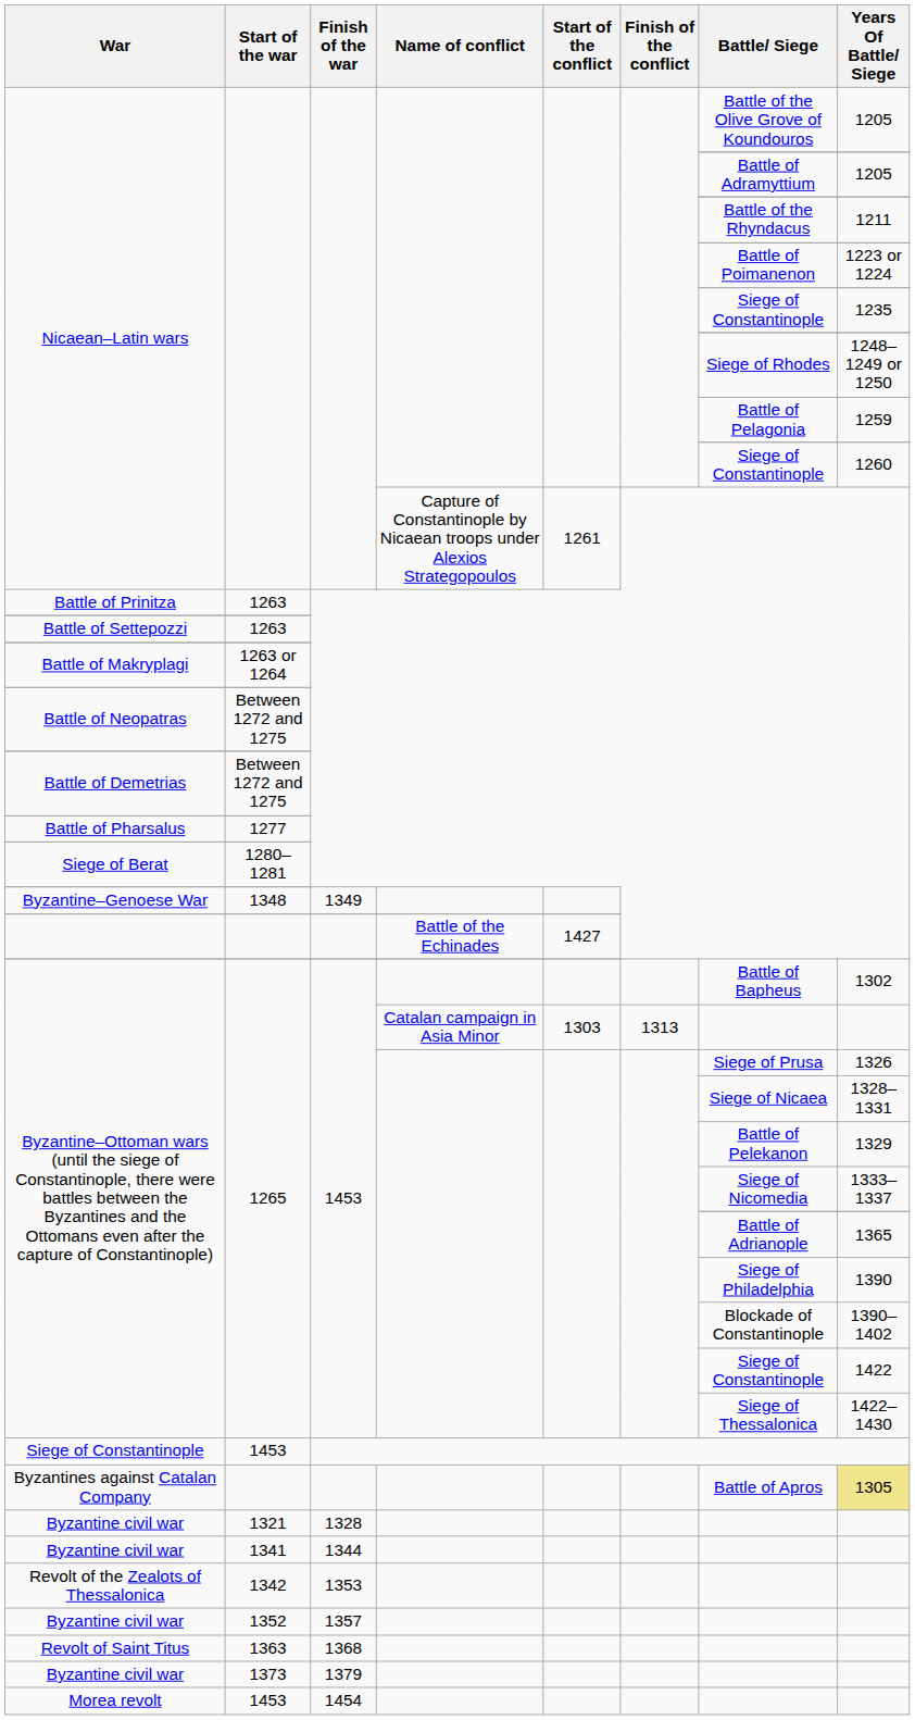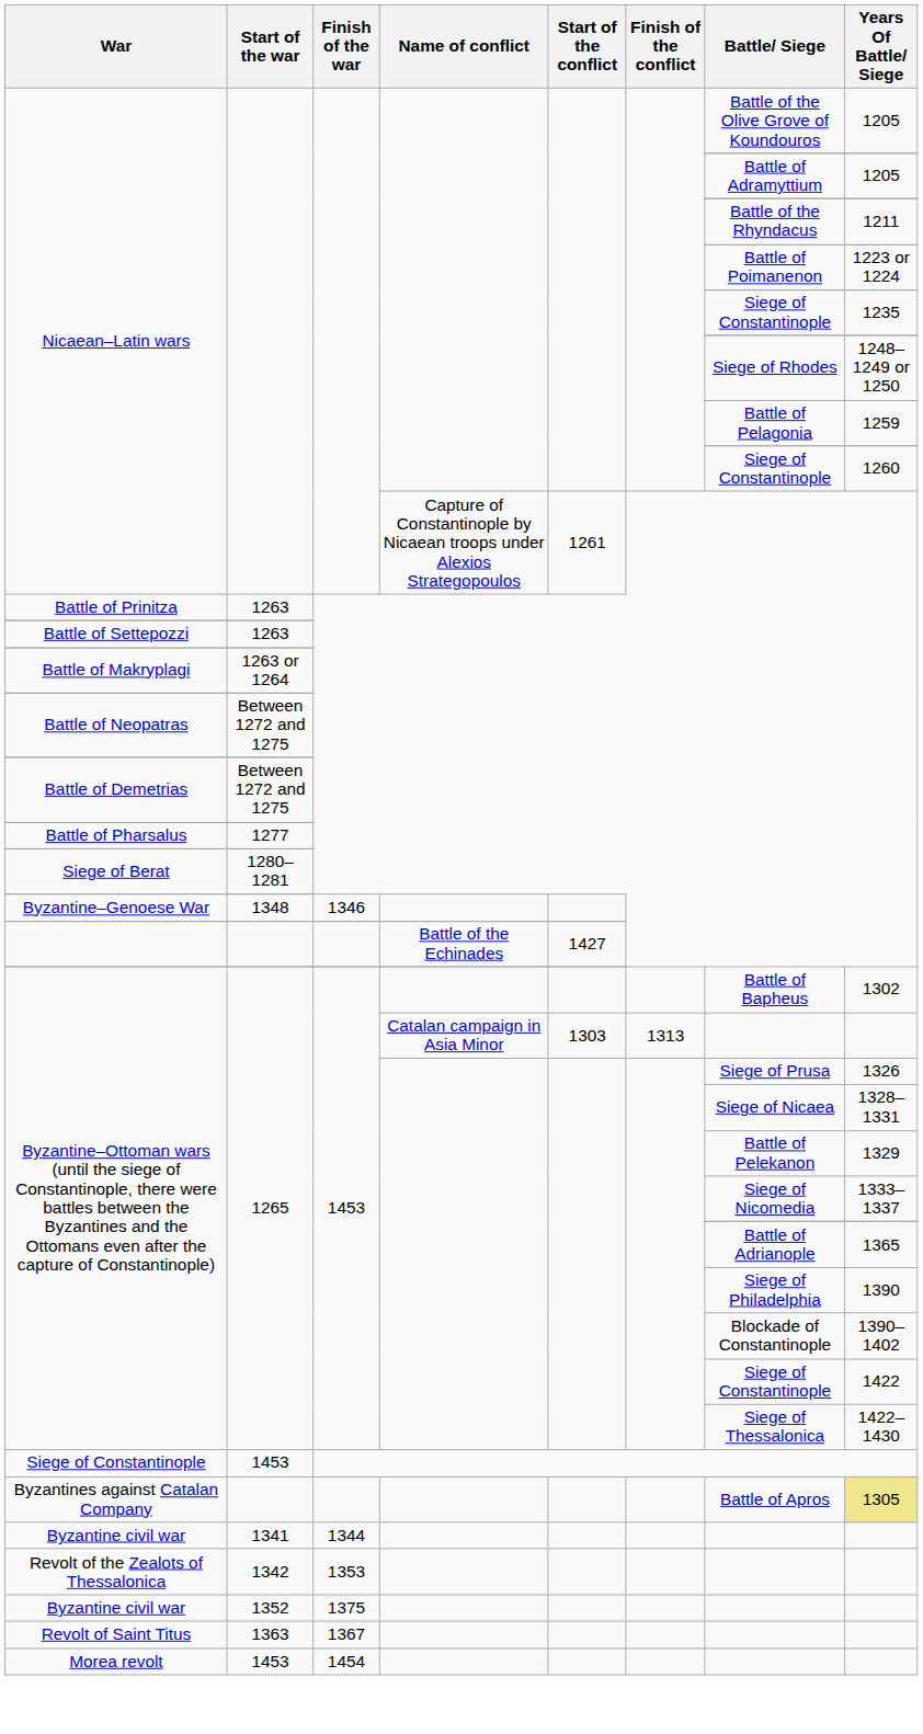 <table class="wikitable" style="text-align:center">
 <tr>
 <th class="unsortable">War</th>
 <th>Start of the war</th>
 <th>Finish of the war</th>
 <th class="unsortable">Name of conflict</th>
 <th>Start of the conflict</th>
 <th>Finish of the conflict</th>
 <th class="unsortable">Battle/ Siege</th>
 <th>Years Of Battle/ Siege</th>
 </tr>
 <tr>
 <td rowspan=18><a href='#'>Nicaean–Latin wars</a></td>
 <td rowspan=18></td>
 <td rowspan=18></td>
 <td rowspan=16></td>
 <td rowspan=16></td>
 <td rowspan=16></td>
 <td><a href='#'>Battle of the Olive Grove of Koundouros</a></td>
 <td>1205</td>
 </tr>
 <tr>
 </tr>
 <tr>
 <td><a href='#'>Battle of Adramyttium</a></td>
 <td>1205</td>
 </tr>
 <tr>
 </tr>
 <tr>
 <td><a href='#'>Battle of the Rhyndacus</a></td>
 <td>1211</td>
 </tr>
 <tr>
 </tr>
 <tr>
 <td><a href='#'>Battle of Poimanenon</a></td>
 <td>1223 or 1224</td>
 </tr>
 <tr>
 </tr>
 <tr>
 <td><a href='#'>Siege of Constantinople</a></td>
 <td>1235</td>
 </tr>
 <tr>
 </tr>
 <tr>
 <td><a href='#'>Siege of Rhodes</a></td>
 <td>1248–1249 or 1250</td>
 </tr>
 <tr>
 </tr>
 <tr>
 <td><a href='#'>Battle of Pelagonia</a></td>
 <td>1259</td>
 </tr>
 <tr>
 </tr>
 <tr>
 <td><a href='#'>Siege of Constantinople</a></td>
 <td>1260</td>
 </tr>
 <tr>
 </tr>
 <tr>
 <td>Capture of Constantinople by Nicaean troops under <a href='#'>Alexios Strategopoulos</a></td>
 <td>1261</td>
 </tr>
 <tr>
 </tr>
 <tr>
 <td><a href='#'>Battle of Prinitza</a></td>
 <td>1263</td>
 </tr>
 <tr>
 </tr>
 <tr>
 <td><a href='#'>Battle of Settepozzi</a></td>
 <td>1263</td>
 </tr>
 <tr>
 </tr>
 <tr>
 <td><a href='#'>Battle of Makryplagi</a></td>
 <td>1263 or 1264</td>
 </tr>
 <tr>
 </tr>
 <tr>
 <td><a href='#'>Battle of Neopatras</a></td>
 <td>Between 1272 and 1275</td>
 </tr>
 <tr>
 </tr>
 <tr>
 <td><a href='#'>Battle of Demetrias</a></td>
 <td>Between 1272 and 1275</td>
 </tr>
 <tr>
 </tr>
 <tr>
 <td><a href='#'>Battle of Pharsalus</a></td>
 <td>1277</td>
 </tr>
 <tr>
 </tr>
 <tr>
 <td><a href='#'>Siege of Berat</a></td>
 <td>1280–1281</td>
 </tr>
 <tr>
 </tr>
 <tr>
 <td><a href='#'>Byzantine–Genoese War</a></td>
 <td>1348</td>
-<td>1349</td>
+<td>1346</td>
 <td></td>
 <td></td>
 </tr>
 <tr>
 </tr>
 <tr>
 <td></td>
 <td></td>
 <td></td>
 <td><a href='#'>Battle of the Echinades</a></td>
 <td>1427</td>
 </tr>
 <tr>
 </tr>
 <tr>
 <td rowspan="12"><a href='#'>Byzantine–Ottoman wars</a><br>(until the siege of Constantinople, there were battles between the Byzantines and the Ottomans even after the capture of Constantinople)</td>
 <td rowspan="12">1265</td>
 <td rowspan="12">1453</td>
 <td></td>
 <td></td>
 <td></td>
 <td><a href='#'>Battle of Bapheus</a></td>
 <td>1302</td>
 </tr>
 <tr>
 <td><a href='#'>Catalan campaign in Asia Minor</a></td>
 <td>1303</td>
 <td>1313</td>
 <td></td>
 <td></td>
 </tr>
 <tr>
 <td rowspan="10"></td>
 <td rowspan="10"></td>
 <td rowspan="10"></td>
 <td><a href='#'>Siege of Prusa</a></td>
 <td>1326</td>
 </tr>
 <tr>
 <td><a href='#'>Siege of Nicaea</a></td>
 <td>1328–1331</td>
 </tr>
 <tr>
 <td><a href='#'>Battle of Pelekanon</a></td>
 <td>1329</td>
 </tr>
 <tr>
 <td><a href='#'>Siege of Nicomedia</a></td>
 <td>1333–1337</td>
 </tr>
 <tr>
 </tr>
 <tr>
 <td><a href='#'>Battle of Adrianople</a></td>
 <td>1365</td>
 </tr>
 <tr>
 <td><a href='#'>Siege of Philadelphia</a></td>
 <td>1390</td>
 </tr>
 <tr>
 <td>Blockade of Constantinople</td>
 <td>1390–1402</td>
 </tr>
 <tr>
 <td><a href='#'>Siege of Constantinople</a></td>
 <td>1422</td>
 </tr>
 <tr>
 <td><a href='#'>Siege of Thessalonica</a></td>
 <td>1422–1430</td>
 </tr>
 <tr>
 <td><a href='#'>Siege of Constantinople</a></td>
 <td>1453</td>
 </tr>
 <tr>
 <td>Byzantines against <a href='#'>Catalan Company</a></td>
 <td></td>
 <td></td>
 <td></td>
 <td></td>
 <td></td>
 <td><a href='#'>Battle of Apros</a></td>
 <td style="background: khaki;">1305</td>
 </tr>
 <tr>
 <td><a href='#'>Byzantine civil war</a></td>
-<td>1321</td>
-<td>1328</td>
-<td></td>
-<td></td>
-<td></td>
-<td></td>
-<td></td>
-</tr>
-<tr>
-<td><a href='#'>Byzantine civil war</a></td>
 <td>1341</td>
 <td>1344</td>
 <td></td>
 <td></td>
 <td></td>
 <td></td>
 <td></td>
 </tr>
 <tr>
 <td>Revolt of the <a href='#'>Zealots of Thessalonica</a></td>
 <td>1342</td>
 <td>1353</td>
 <td></td>
 <td></td>
 <td></td>
 <td></td>
 <td></td>
 </tr>
 <tr>
 <td><a href='#'>Byzantine civil war</a></td>
 <td>1352</td>
-<td>1357</td>
+<td>1375</td>
 <td></td>
 <td></td>
 <td></td>
 <td></td>
 <td></td>
 </tr>
 <tr>
 <td><a href='#'>Revolt of Saint Titus</a></td>
 <td>1363</td>
-<td>1368</td>
-<td></td>
-<td></td>
-<td></td>
-<td></td>
-<td></td>
-</tr>
-<tr>
-<td><a href='#'>Byzantine civil war</a></td>
-<td>1373</td>
-<td>1379</td>
+<td>1367</td>
 <td></td>
 <td></td>
 <td></td>
 <td></td>
 <td></td>
 </tr>
 <tr>
 <td><a href='#'>Morea revolt</a></td>
 <td>1453</td>
 <td>1454</td>
 <td></td>
 <td></td>
 <td></td>
 <td></td>
 <td></td>
 </tr>
 </table>
